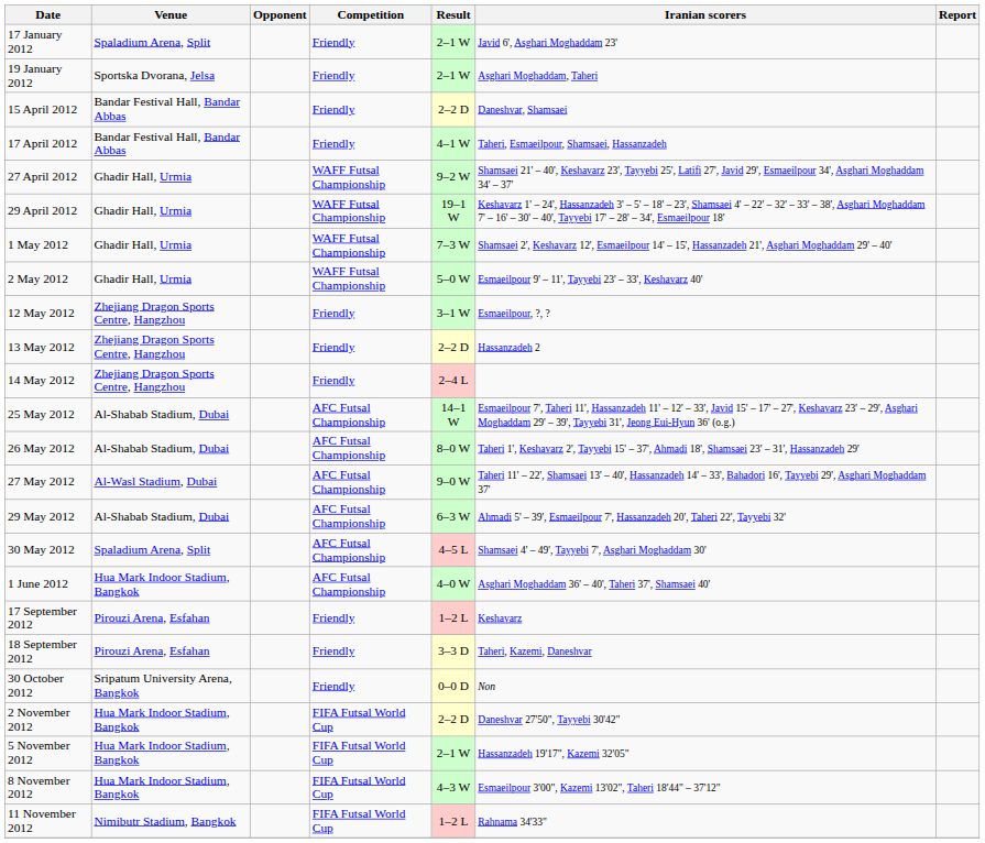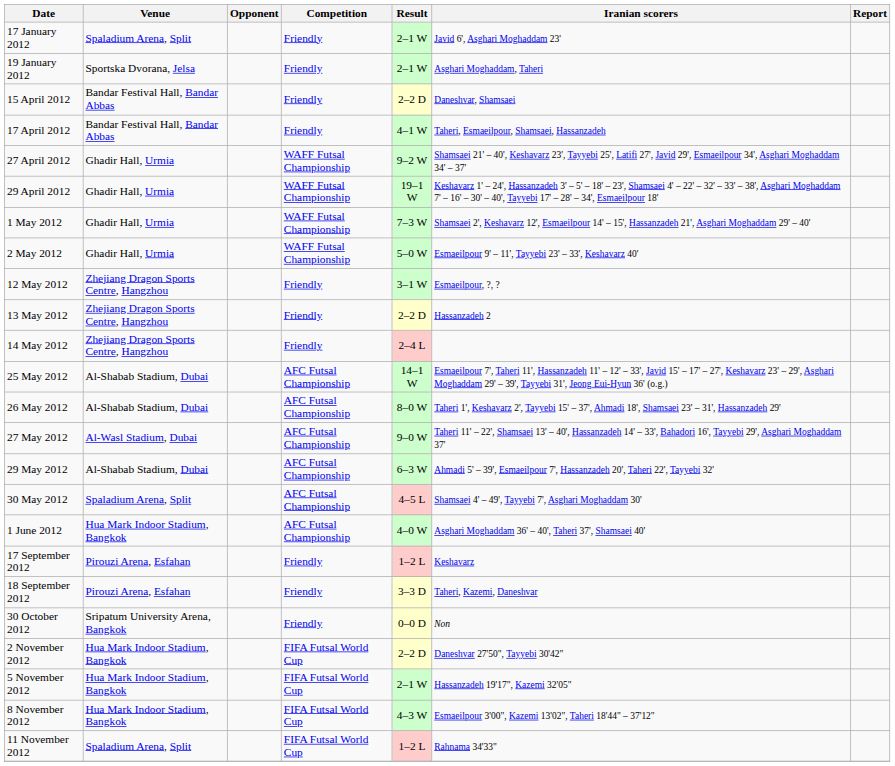 <table class="wikitable">
 <tr>
 <th>Date</th>
 <th>Venue</th>
 <th>Opponent</th>
 <th>Competition</th>
 <th>Result</th>
 <th>Iranian scorers</th>
 <th>Report</th>
 </tr>
 <tr>
 <td>17 January 2012</td>
 <td> <a href='#'>Spaladium Arena</a>, <a href='#'>Split</a></td>
 <td></td>
 <td><a href='#'>Friendly</a></td>
 <td bgcolor=#ccffcc align=center>2–1 W</td>
 <td><small> <a href='#'>Javid</a> 6', <a href='#'>Asghari Moghaddam</a> 23' </small></td>
 <td align=center></td>
 </tr>
 <tr>
 <td>19 January 2012</td>
 <td> Sportska Dvorana, <a href='#'>Jelsa</a></td>
 <td></td>
 <td><a href='#'>Friendly</a></td>
 <td bgcolor=#ccffcc align=center>2–1 W</td>
 <td><small> <a href='#'>Asghari Moghaddam</a>, <a href='#'>Taheri</a> </small></td>
 <td align=center></td>
 </tr>
 <tr>
 <td>15 April 2012</td>
 <td> Bandar Festival Hall, <a href='#'>Bandar Abbas</a></td>
 <td></td>
 <td><a href='#'>Friendly</a></td>
 <td bgcolor=#FFFFCC align=center>2–2 D</td>
 <td><small> <a href='#'>Daneshvar</a>, <a href='#'>Shamsaei</a> </small></td>
 <td align=center></td>
 </tr>
 <tr>
 <td>17 April 2012</td>
 <td> Bandar Festival Hall, <a href='#'>Bandar Abbas</a></td>
 <td></td>
 <td><a href='#'>Friendly</a></td>
 <td bgcolor=#ccffcc align=center>4–1 W</td>
 <td><small> <a href='#'>Taheri</a>, <a href='#'>Esmaeilpour</a>, <a href='#'>Shamsaei</a>, <a href='#'>Hassanzadeh</a> </small></td>
 <td align=center></td>
 </tr>
 <tr>
 <td>27 April 2012</td>
 <td> Ghadir Hall, <a href='#'>Urmia</a></td>
 <td></td>
 <td><a href='#'>WAFF Futsal Championship</a></td>
 <td bgcolor=#ccffcc align=center>9–2 W</td>
 <td><small> <a href='#'>Shamsaei</a> 21' – 40', <a href='#'>Keshavarz</a> 23', <a href='#'>Tayyebi</a> 25', <a href='#'>Latifi</a> 27', <a href='#'>Javid</a> 29', <a href='#'>Esmaeilpour</a> 34', <a href='#'>Asghari Moghaddam</a> 34' – 37'</small></td>
 <td align=center></td>
 </tr>
 <tr>
 <td>29 April 2012</td>
 <td> Ghadir Hall, <a href='#'>Urmia</a></td>
 <td></td>
 <td><a href='#'>WAFF Futsal Championship</a></td>
 <td bgcolor=#ccffcc align=center>19–1 W</td>
 <td><small><a href='#'>Keshavarz</a> 1' – 24', <a href='#'>Hassanzadeh</a> 3' – 5' – 18' – 23', <a href='#'>Shamsaei</a> 4' – 22' – 32' – 33' – 38', <a href='#'>Asghari Moghaddam</a> 7' – 16' – 30' – 40', <a href='#'>Tayyebi</a> 17' – 28' – 34', <a href='#'>Esmaeilpour</a> 18' </small></td>
 <td align=center></td>
 </tr>
 <tr>
 <td>1 May 2012</td>
 <td> Ghadir Hall, <a href='#'>Urmia</a></td>
 <td></td>
 <td><a href='#'>WAFF Futsal Championship</a></td>
 <td bgcolor=#ccffcc align=center>7–3 W</td>
 <td><small> <a href='#'>Shamsaei</a> 2', <a href='#'>Keshavarz</a> 12', <a href='#'>Esmaeilpour</a> 14' – 15', <a href='#'>Hassanzadeh</a> 21', <a href='#'>Asghari Moghaddam</a> 29' – 40'</small></td>
 <td align=center></td>
 </tr>
 <tr>
 <td>2 May 2012</td>
 <td> Ghadir Hall, <a href='#'>Urmia</a></td>
 <td></td>
 <td><a href='#'>WAFF Futsal Championship</a></td>
 <td bgcolor=#ccffcc align=center>5–0 W</td>
 <td><small><a href='#'>Esmaeilpour</a> 9' – 11', <a href='#'>Tayyebi</a> 23' – 33', <a href='#'>Keshavarz</a> 40' </small></td>
 <td align=center></td>
 </tr>
 <tr>
 <td>12 May 2012</td>
 <td> <a href='#'>Zhejiang Dragon Sports Centre</a>, <a href='#'>Hangzhou</a></td>
 <td></td>
 <td><a href='#'>Friendly</a></td>
 <td bgcolor=#ccffcc align=center>3–1 W</td>
 <td><small> <a href='#'>Esmaeilpour</a>, ?, ? </small></td>
 <td align=center></td>
 </tr>
 <tr>
 <td>13 May 2012</td>
 <td> <a href='#'>Zhejiang Dragon Sports Centre</a>, <a href='#'>Hangzhou</a></td>
 <td></td>
 <td><a href='#'>Friendly</a></td>
 <td bgcolor=#FFFFCC align=center>2–2 D</td>
 <td><small> <a href='#'>Hassanzadeh</a> 2 </small></td>
 <td align=center></td>
 </tr>
 <tr>
 <td>14 May 2012</td>
 <td> <a href='#'>Zhejiang Dragon Sports Centre</a>, <a href='#'>Hangzhou</a></td>
 <td></td>
 <td><a href='#'>Friendly</a></td>
 <td bgcolor=#FFCCCC align=center>2–4 L</td>
 <td></td>
 <td align=center></td>
 </tr>
 <tr>
 <td>25 May 2012</td>
 <td> Al-Shabab Stadium, <a href='#'>Dubai</a></td>
 <td></td>
 <td><a href='#'>AFC Futsal Championship</a></td>
 <td bgcolor=#ccffcc align=center>14–1 W</td>
 <td><small> <a href='#'>Esmaeilpour</a> 7', <a href='#'>Taheri</a> 11', <a href='#'>Hassanzadeh</a> 11' – 12' – 33', <a href='#'>Javid</a> 15' – 17' – 27', <a href='#'>Keshavarz</a> 23' – 29', <a href='#'>Asghari Moghaddam</a> 29' – 39', <a href='#'>Tayyebi</a> 31', <a href='#'>Jeong Eui-Hyun</a> 36' (o.g.) </small></td>
 <td align=center></td>
 </tr>
 <tr>
 <td>26 May 2012</td>
 <td> Al-Shabab Stadium, <a href='#'>Dubai</a></td>
 <td></td>
 <td><a href='#'>AFC Futsal Championship</a></td>
 <td bgcolor=#ccffcc align=center>8–0 W</td>
 <td><small> <a href='#'>Taheri</a> 1', <a href='#'>Keshavarz</a> 2', <a href='#'>Tayyebi</a> 15' – 37', <a href='#'>Ahmadi</a> 18', <a href='#'>Shamsaei</a> 23' – 31', <a href='#'>Hassanzadeh</a> 29' </small></td>
 <td align=center></td>
 </tr>
 <tr>
 <td>27 May 2012</td>
 <td> <a href='#'>Al-Wasl Stadium</a>, <a href='#'>Dubai</a></td>
 <td></td>
 <td><a href='#'>AFC Futsal Championship</a></td>
 <td bgcolor=#ccffcc align=center>9–0 W</td>
 <td><small> <a href='#'>Taheri</a> 11' – 22', <a href='#'>Shamsaei</a> 13' – 40', <a href='#'>Hassanzadeh</a> 14' – 33', <a href='#'>Bahadori</a> 16', <a href='#'>Tayyebi</a> 29', <a href='#'>Asghari Moghaddam</a> 37' </small></td>
 <td align=center></td>
 </tr>
 <tr>
 <td>29 May 2012</td>
 <td> Al-Shabab Stadium, <a href='#'>Dubai</a></td>
 <td></td>
 <td><a href='#'>AFC Futsal Championship</a></td>
 <td bgcolor=#ccffcc align=center>6–3 W</td>
 <td><small> <a href='#'>Ahmadi</a> 5' – 39', <a href='#'>Esmaeilpour</a> 7', <a href='#'>Hassanzadeh</a> 20', <a href='#'>Taheri</a> 22', <a href='#'>Tayyebi</a> 32' </small></td>
 <td align=center></td>
 </tr>
 <tr>
 <td>30 May 2012</td>
 <td> <a href='#'>Spaladium Arena</a>, <a href='#'>Split</a></td>
 <td></td>
 <td><a href='#'>AFC Futsal Championship</a></td>
 <td bgcolor=#FFCCCC align=center>4–5 L</td>
 <td><small> <a href='#'>Shamsaei</a> 4' – 49', <a href='#'>Tayyebi</a> 7', <a href='#'>Asghari Moghaddam</a> 30' </small></td>
 <td align=center></td>
 </tr>
 <tr>
 <td>1 June 2012</td>
 <td> <a href='#'>Hua Mark Indoor Stadium</a>, <a href='#'>Bangkok</a></td>
 <td></td>
 <td><a href='#'>AFC Futsal Championship</a></td>
 <td bgcolor=#ccffcc align=center>4–0 W</td>
 <td><small> <a href='#'>Asghari Moghaddam</a> 36' – 40', <a href='#'>Taheri</a> 37', <a href='#'>Shamsaei</a> 40' </small></td>
 <td align=center></td>
 </tr>
 <tr>
 <td>17 September 2012</td>
 <td> <a href='#'>Pirouzi Arena</a>, <a href='#'>Esfahan</a></td>
 <td></td>
 <td><a href='#'>Friendly</a></td>
 <td bgcolor=#FFCCCC align=center>1–2 L</td>
 <td><small> <a href='#'>Keshavarz</a></small></td>
 <td align=center></td>
 </tr>
 <tr>
 <td>18 September 2012</td>
 <td> <a href='#'>Pirouzi Arena</a>, <a href='#'>Esfahan</a></td>
 <td></td>
 <td><a href='#'>Friendly</a></td>
 <td bgcolor=#FFFFCC align=center>3–3 D</td>
 <td><small> <a href='#'>Taheri</a>, <a href='#'>Kazemi</a>, <a href='#'>Daneshvar</a> </small></td>
 <td align=center></td>
 </tr>
 <tr>
 <td>30 October 2012</td>
 <td> Sripatum University Arena, <a href='#'>Bangkok</a></td>
 <td></td>
 <td><a href='#'>Friendly</a></td>
 <td bgcolor=#FFFFCC align=center>0–0 D</td>
 <td><small> <em>Non</em> </small></td>
 <td align=center></td>
 </tr>
 <tr>
 <td>2 November 2012</td>
 <td> <a href='#'>Hua Mark Indoor Stadium</a>, <a href='#'>Bangkok</a></td>
 <td></td>
 <td><a href='#'>FIFA Futsal World Cup</a></td>
 <td bgcolor=#FFFFCC align=center>2–2 D</td>
 <td><small> <a href='#'>Daneshvar</a> 27'50", <a href='#'>Tayyebi</a> 30'42" </small></td>
 <td align=center></td>
 </tr>
 <tr>
 <td>5 November 2012</td>
 <td> <a href='#'>Hua Mark Indoor Stadium</a>, <a href='#'>Bangkok</a></td>
 <td></td>
 <td><a href='#'>FIFA Futsal World Cup</a></td>
 <td bgcolor=#ccffcc align=center>2–1 W</td>
 <td><small> <a href='#'>Hassanzadeh</a> 19'17", <a href='#'>Kazemi</a> 32'05" </small></td>
 <td align=center></td>
 </tr>
 <tr>
 <td>8 November 2012</td>
 <td> <a href='#'>Hua Mark Indoor Stadium</a>, <a href='#'>Bangkok</a></td>
 <td></td>
 <td><a href='#'>FIFA Futsal World Cup</a></td>
 <td bgcolor=#ccffcc align=center>4–3 W</td>
 <td><small> <a href='#'>Esmaeilpour</a> 3'00", <a href='#'>Kazemi</a> 13'02", <a href='#'>Taheri</a> 18'44" – 37'12" </small></td>
 <td align=center></td>
 </tr>
 <tr>
 <td>11 November 2012</td>
-<td> <a href='#'>Nimibutr Stadium</a>, <a href='#'>Bangkok</a></td>
+<td> <a href='#'>Spaladium Arena</a>, <a href='#'>Split</a></td>
 <td></td>
 <td><a href='#'>FIFA Futsal World Cup</a></td>
 <td bgcolor=#FFCCCC align=center>1–2 L</td>
 <td><small> <a href='#'>Rahnama</a> 34'33" </small></td>
 <td align=center></td>
 </tr>
 <tr>
 </tr>
 </table>
